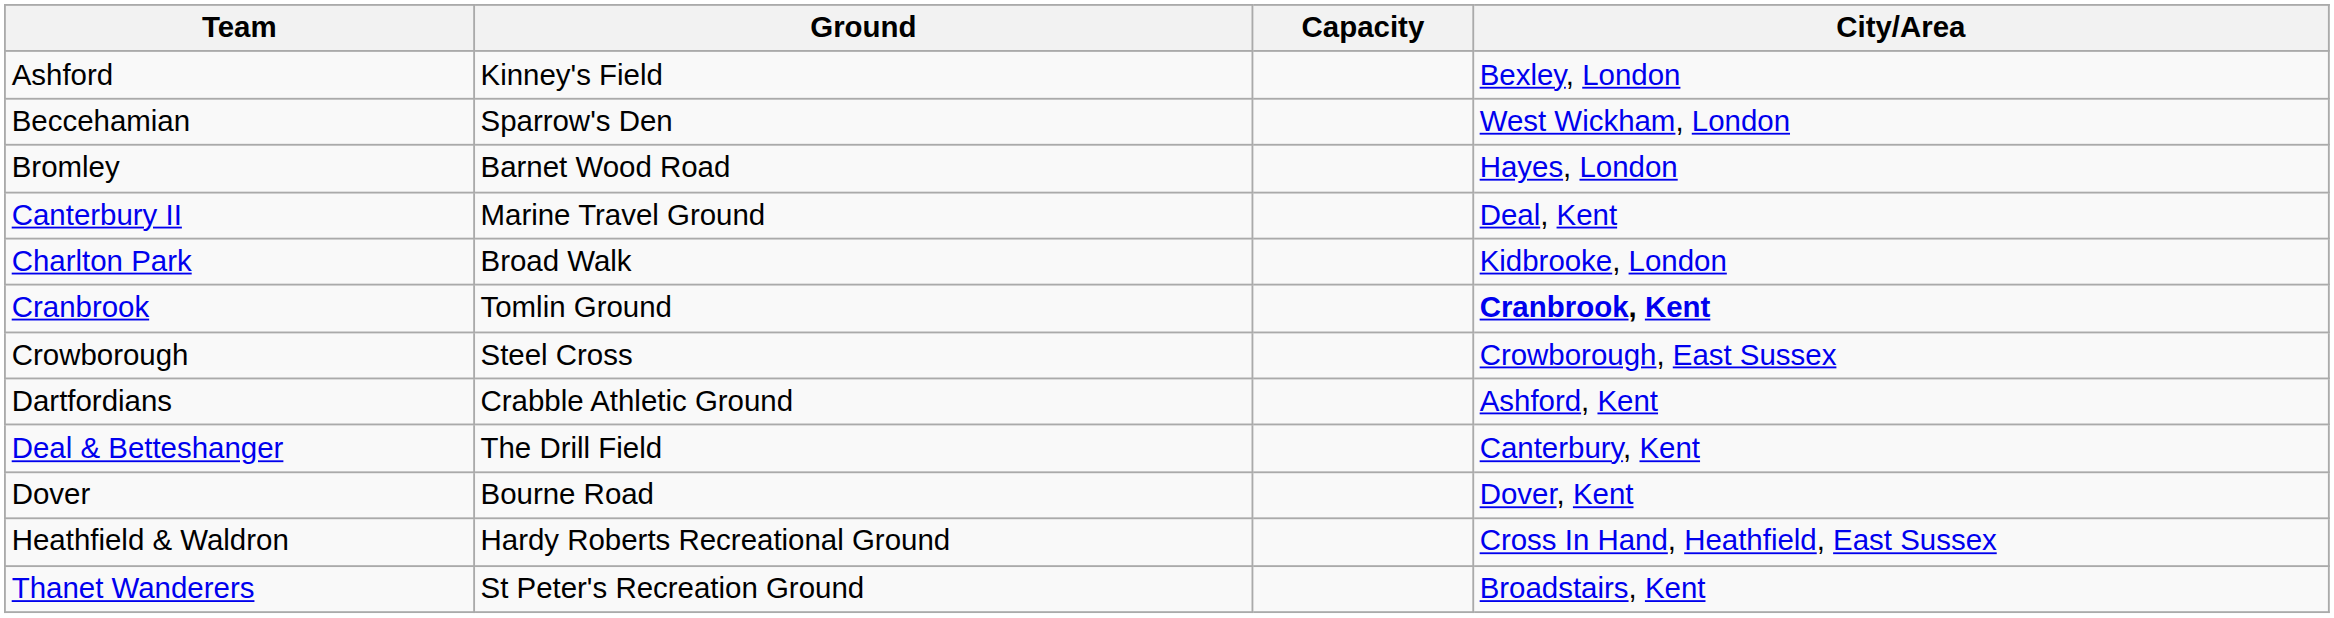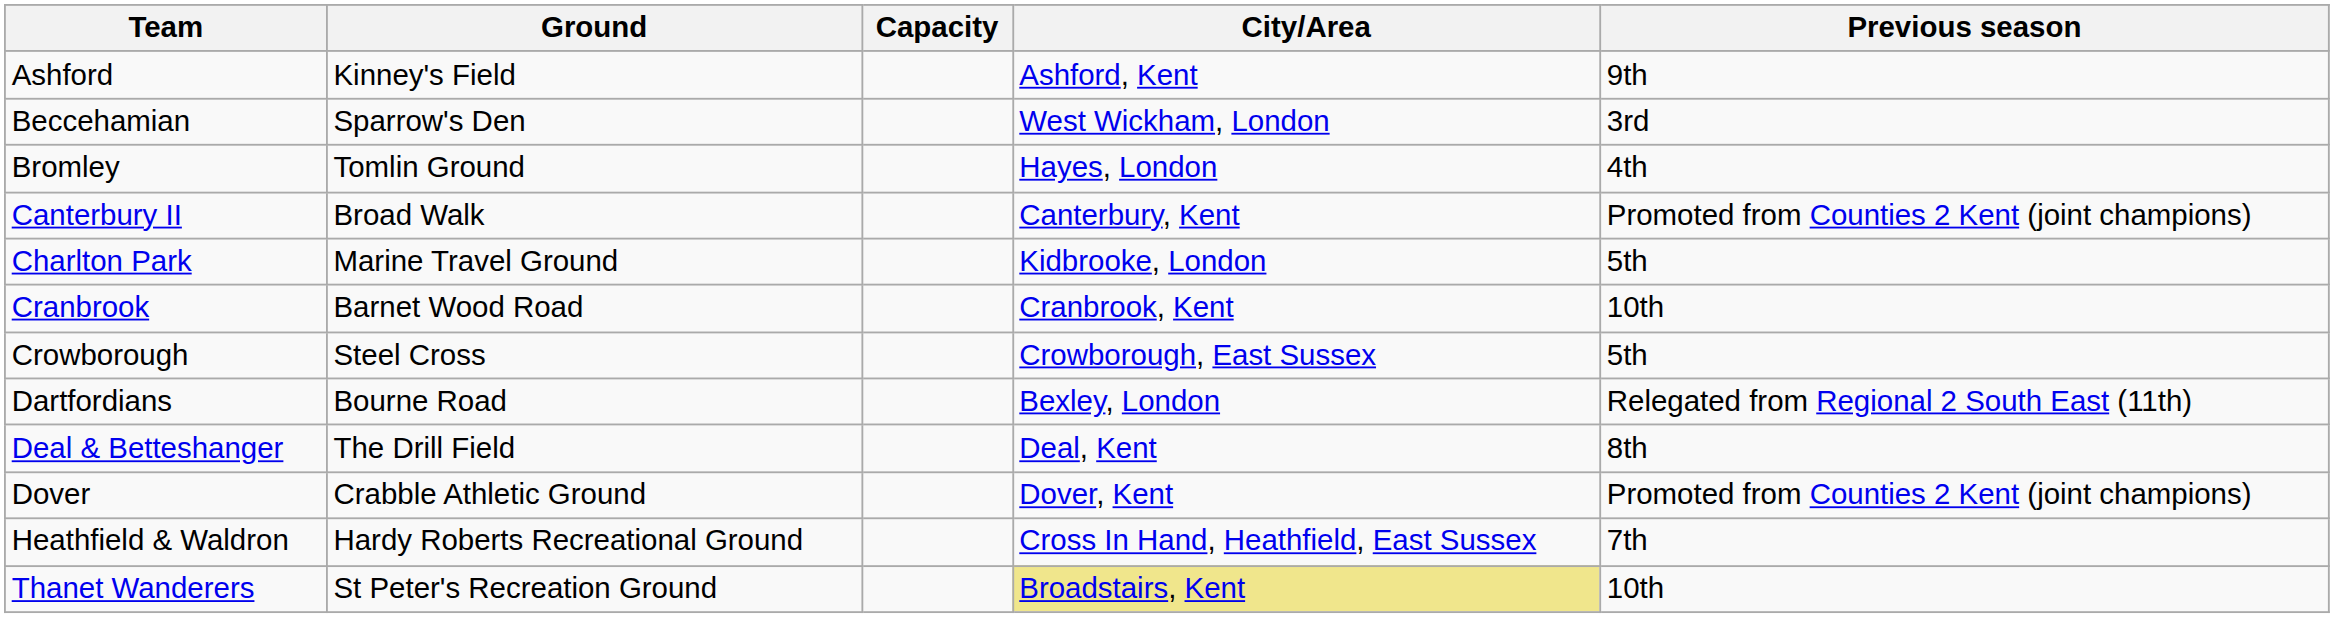 <table class="wikitable sortable" width=100%>
 <tr>
 <th>Team</th>
 <th>Ground</th>
 <th>Capacity</th>
 <th>City/Area</th>
+<th>Previous season</th>
 </tr>
 <tr>
 <td>Ashford</td>
 <td>Kinney's Field</td>
 <td></td>
-<td><a href='#'>Bexley</a>, <a href='#'>London</a></td>
+<td><a href='#'>Ashford</a>, <a href='#'>Kent</a></td>
+<td>9th</td>
 </tr>
 <tr>
 <td>Beccehamian</td>
 <td>Sparrow's Den</td>
 <td></td>
 <td><a href='#'>West Wickham</a>, <a href='#'>London</a></td>
+<td>3rd</td>
 </tr>
 <tr>
 <td>Bromley</td>
-<td>Barnet Wood Road</td>
+<td>Tomlin Ground</td>
 <td></td>
 <td><a href='#'>Hayes</a>, <a href='#'>London</a></td>
+<td>4th</td>
 </tr>
 <tr>
 <td><a href='#'>Canterbury II</a></td>
-<td>Marine Travel Ground</td>
+<td>Broad Walk</td>
 <td></td>
-<td><a href='#'>Deal</a>, <a href='#'>Kent</a></td>
+<td><a href='#'>Canterbury</a>, <a href='#'>Kent</a></td>
+<td>Promoted from <a href='#'>Counties 2 Kent</a> (joint champions)</td>
 </tr>
 <tr>
 <td><a href='#'>Charlton Park</a></td>
-<td>Broad Walk</td>
+<td>Marine Travel Ground</td>
 <td></td>
 <td><a href='#'>Kidbrooke</a>, <a href='#'>London</a></td>
+<td>5th</td>
 </tr>
 <tr>
 <td><a href='#'>Cranbrook</a></td>
-<td>Tomlin Ground</td>
+<td>Barnet Wood Road</td>
 <td></td>
-<td><strong><a href='#'>Cranbrook</a>, <a href='#'>Kent</a></strong></td>
+<td><a href='#'>Cranbrook</a>, <a href='#'>Kent</a></td>
+<td>10th</td>
 </tr>
 <tr>
 <td>Crowborough</td>
 <td>Steel Cross</td>
 <td></td>
 <td><a href='#'>Crowborough</a>, <a href='#'>East Sussex</a></td>
+<td>5th</td>
 </tr>
 <tr>
 <td>Dartfordians</td>
-<td>Crabble Athletic Ground</td>
+<td>Bourne Road</td>
 <td></td>
-<td><a href='#'>Ashford</a>, <a href='#'>Kent</a></td>
+<td><a href='#'>Bexley</a>, <a href='#'>London</a></td>
+<td>Relegated from <a href='#'>Regional 2 South East</a> (11th)</td>
 </tr>
 <tr>
 <td><a href='#'>Deal & Betteshanger</a></td>
 <td>The Drill Field</td>
 <td></td>
-<td><a href='#'>Canterbury</a>, <a href='#'>Kent</a></td>
+<td><a href='#'>Deal</a>, <a href='#'>Kent</a></td>
+<td>8th</td>
 </tr>
 <tr>
 <td>Dover</td>
-<td>Bourne Road</td>
+<td>Crabble Athletic Ground</td>
 <td></td>
 <td><a href='#'>Dover</a>, <a href='#'>Kent</a></td>
+<td>Promoted from <a href='#'>Counties 2 Kent</a> (joint champions)</td>
 </tr>
 <tr>
 <td>Heathfield & Waldron</td>
 <td>Hardy Roberts Recreational Ground</td>
 <td></td>
 <td><a href='#'>Cross In Hand</a>, <a href='#'>Heathfield</a>, <a href='#'>East Sussex</a></td>
+<td>7th</td>
 </tr>
 <tr>
 <td><a href='#'>Thanet Wanderers</a></td>
 <td>St Peter's Recreation Ground</td>
 <td></td>
-<td><a href='#'>Broadstairs</a>, <a href='#'>Kent</a></td>
+<td style="background: khaki;"><a href='#'>Broadstairs</a>, <a href='#'>Kent</a></td>
+<td>10th</td>
 </tr>
 </table>
